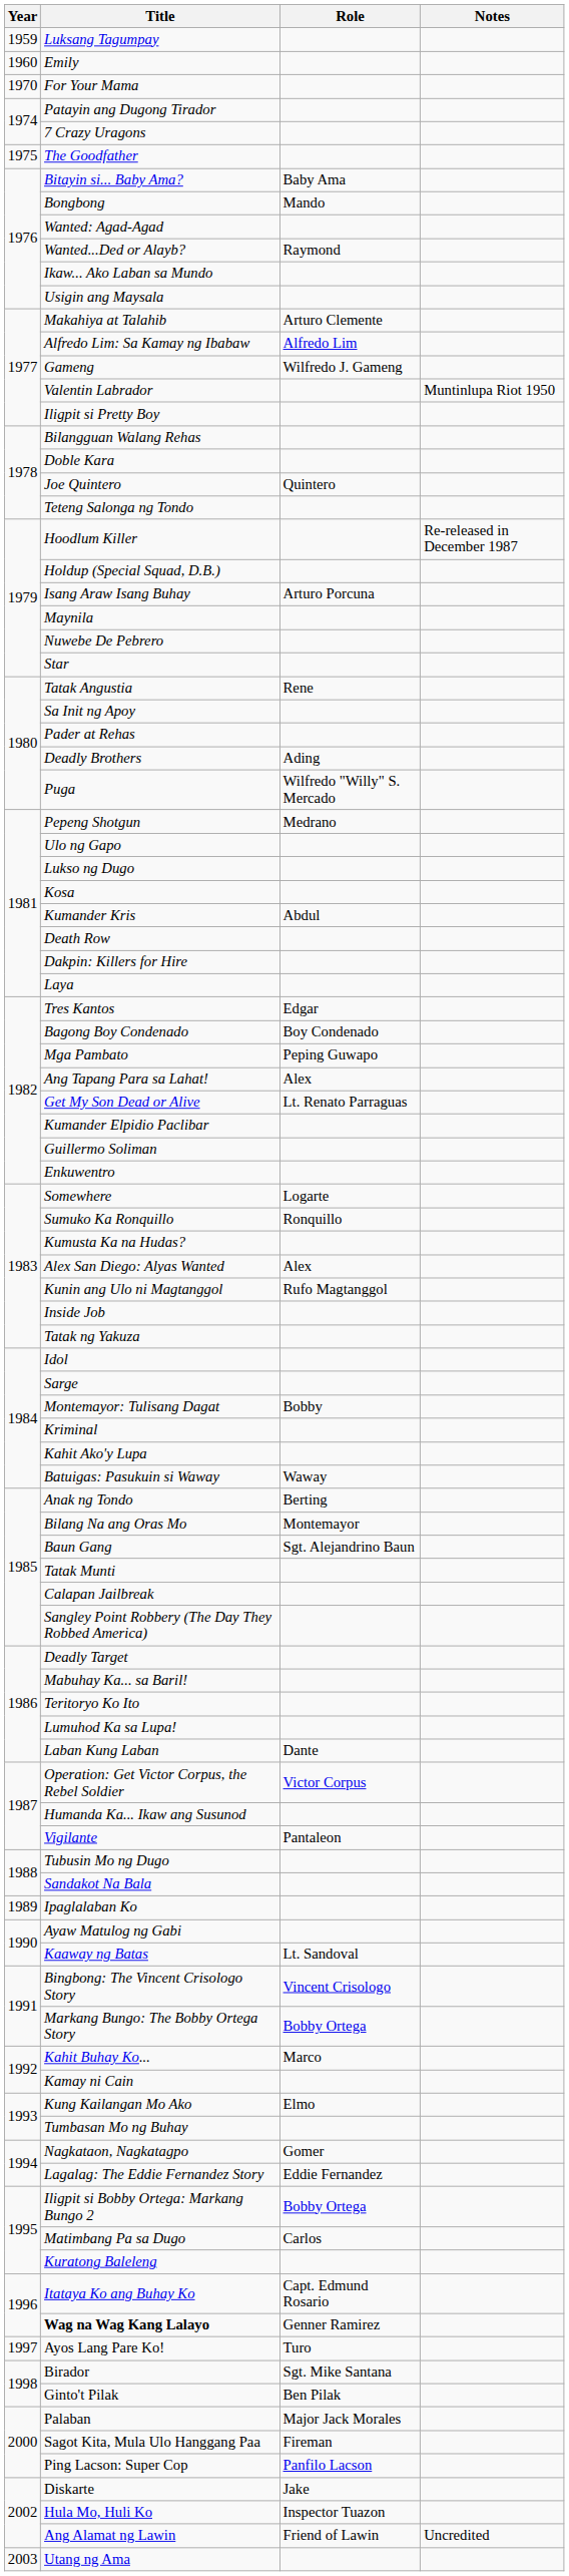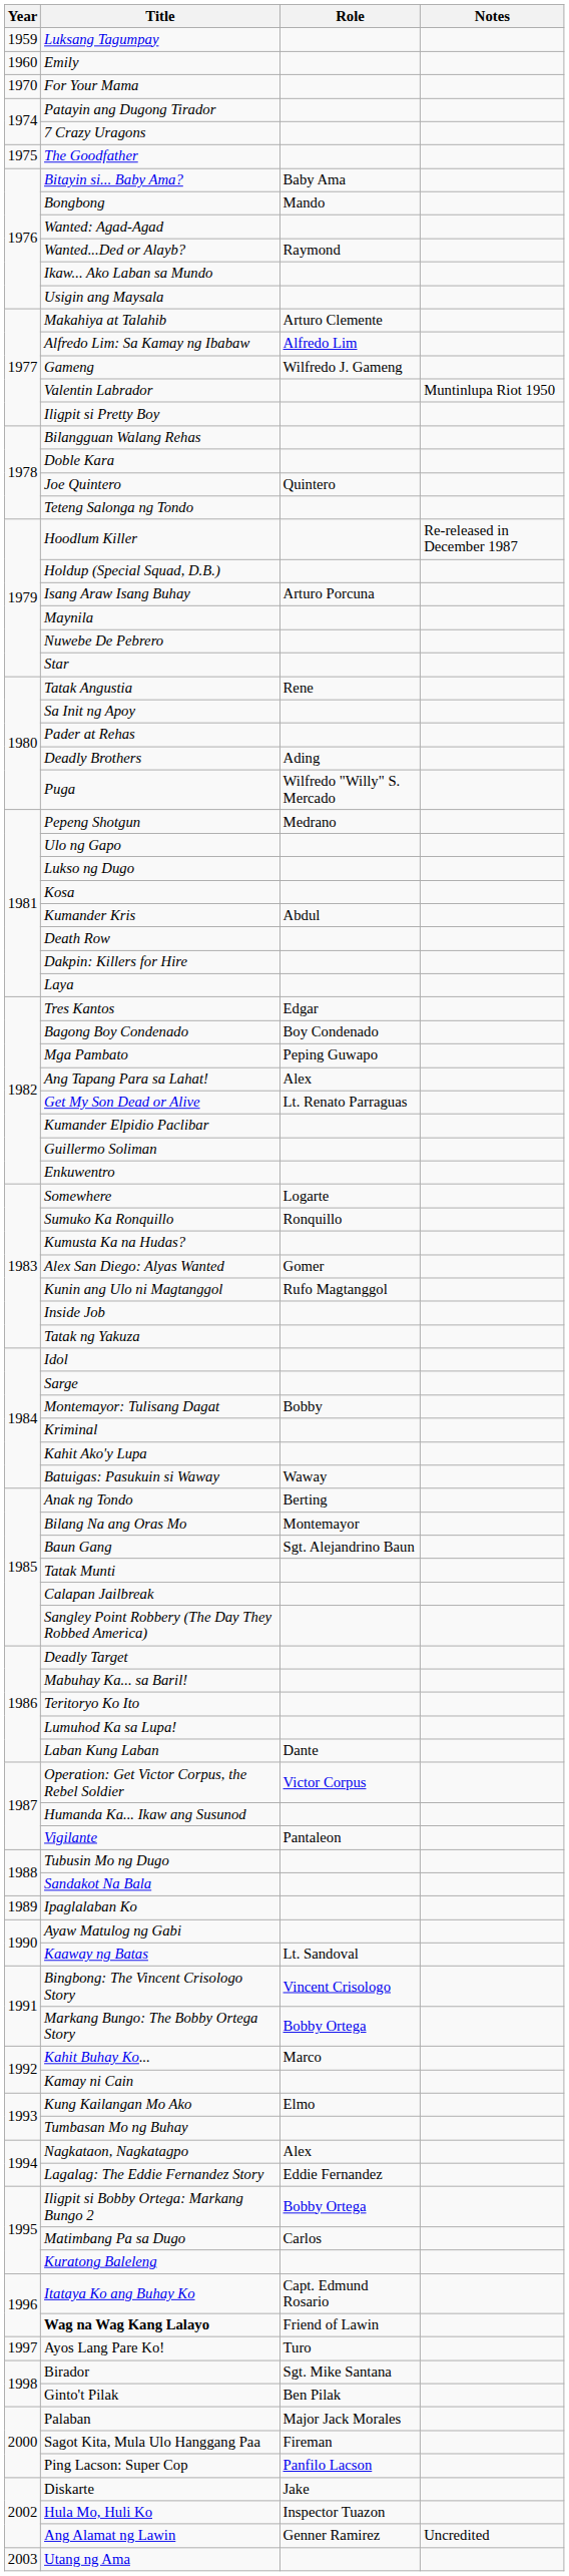 <table class="wikitable">
 <tr>
 <th>Year</th>
 <th>Title</th>
 <th>Role</th>
 <th>Notes</th>
 </tr>
 <tr>
 <td>1959</td>
 <td><em><a href='#'>Luksang Tagumpay</a></em></td>
 <td></td>
 <td></td>
 </tr>
 <tr>
 <td>1960</td>
 <td><em>Emily</em></td>
 <td></td>
 <td></td>
 </tr>
 <tr>
 <td>1970</td>
 <td><em>For Your Mama</em></td>
 <td></td>
 <td></td>
 </tr>
 <tr>
 <td rowspan="2">1974</td>
 <td><em>Patayin ang Dugong Tirador</em></td>
 <td></td>
 <td></td>
 </tr>
 <tr>
 <td><em>7 Crazy Uragons</em></td>
 <td></td>
 <td></td>
 </tr>
 <tr>
 <td>1975</td>
 <td><em><a href='#'>The Goodfather</a></em></td>
 <td></td>
 <td></td>
 </tr>
 <tr>
 <td rowspan="6">1976</td>
 <td><em><a href='#'>Bitayin si... Baby Ama?</a></em></td>
 <td>Baby Ama</td>
 <td></td>
 </tr>
 <tr>
 <td><em>Bongbong</em></td>
 <td>Mando</td>
 <td></td>
 </tr>
 <tr>
 <td><em>Wanted: Agad-Agad</em></td>
 <td></td>
 <td></td>
 </tr>
 <tr>
 <td><em>Wanted...Ded or Alayb?</em></td>
 <td>Raymond</td>
 <td></td>
 </tr>
 <tr>
 <td><em>Ikaw... Ako Laban sa Mundo</em></td>
 <td></td>
 <td></td>
 </tr>
 <tr>
 <td><em>Usigin ang Maysala</em></td>
 <td></td>
 <td></td>
 </tr>
 <tr>
 <td rowspan="5">1977</td>
 <td><em>Makahiya at Talahib</em></td>
 <td>Arturo Clemente</td>
 <td></td>
 </tr>
 <tr>
 <td><em>Alfredo Lim: Sa Kamay ng Ibabaw</em></td>
 <td><a href='#'>Alfredo Lim</a></td>
 <td></td>
 </tr>
 <tr>
 <td><em>Gameng</em></td>
 <td>Wilfredo J. Gameng</td>
 <td></td>
 </tr>
 <tr>
 <td><em>Valentin Labrador</em></td>
 <td></td>
 <td>Muntinlupa Riot 1950</td>
 </tr>
 <tr>
 <td><em>Iligpit si Pretty Boy</em></td>
 <td></td>
 <td></td>
 </tr>
 <tr>
 <td rowspan="4">1978</td>
 <td><em>Bilangguan Walang Rehas</em> </td>
 <td></td>
 <td></td>
 </tr>
 <tr>
 <td><em>Doble Kara</em> </td>
 <td></td>
 <td></td>
 </tr>
 <tr>
 <td><em>Joe Quintero</em></td>
 <td>Quintero</td>
 <td></td>
 </tr>
 <tr>
 <td><em>Teteng Salonga ng Tondo</em></td>
 <td></td>
 <td></td>
 </tr>
 <tr>
 <td rowspan="6">1979</td>
 <td><em>Hoodlum Killer</em> </td>
 <td></td>
 <td>Re-released in December 1987</td>
 </tr>
 <tr>
 <td><em>Holdup (Special Squad, D.B.)</em> </td>
 <td></td>
 <td></td>
 </tr>
 <tr>
 <td><em>Isang Araw Isang Buhay</em></td>
 <td>Arturo Porcuna</td>
 <td></td>
 </tr>
 <tr>
 <td><em>Maynila</em></td>
 <td></td>
 <td></td>
 </tr>
 <tr>
 <td><em>Nuwebe De Pebrero</em></td>
 <td></td>
 <td></td>
 </tr>
 <tr>
 <td><em>Star</em></td>
 <td></td>
 <td></td>
 </tr>
 <tr>
 <td rowspan="5">1980</td>
 <td><em>Tatak Angustia</em></td>
 <td>Rene</td>
 <td></td>
 </tr>
 <tr>
 <td><em>Sa Init ng Apoy</em></td>
 <td></td>
 <td></td>
 </tr>
 <tr>
 <td><em>Pader at Rehas</em></td>
 <td></td>
 <td></td>
 </tr>
 <tr>
 <td><em>Deadly Brothers</em></td>
 <td>Ading</td>
 <td></td>
 </tr>
 <tr>
 <td><em>Puga</em></td>
 <td>Wilfredo "Willy" S. Mercado</td>
 <td></td>
 </tr>
 <tr>
 <td rowspan="8">1981</td>
 <td><em>Pepeng Shotgun</em></td>
 <td>Medrano</td>
 <td></td>
 </tr>
 <tr>
 <td><em>Ulo ng Gapo</em></td>
 <td></td>
 <td></td>
 </tr>
 <tr>
 <td><em>Lukso ng Dugo</em></td>
 <td></td>
 <td></td>
 </tr>
 <tr>
 <td><em>Kosa</em></td>
 <td></td>
 <td></td>
 </tr>
 <tr>
 <td><em>Kumander Kris</em></td>
 <td>Abdul</td>
 <td></td>
 </tr>
 <tr>
 <td><em>Death Row</em></td>
 <td></td>
 <td></td>
 </tr>
 <tr>
 <td><em>Dakpin: Killers for Hire</em></td>
 <td></td>
 <td></td>
 </tr>
 <tr>
 <td><em>Laya</em></td>
 <td></td>
 <td></td>
 </tr>
 <tr>
 <td rowspan="8">1982</td>
 <td><em>Tres Kantos</em></td>
 <td>Edgar</td>
 <td></td>
 </tr>
 <tr>
 <td><em>Bagong Boy Condenado</em></td>
 <td>Boy Condenado</td>
 <td></td>
 </tr>
 <tr>
 <td><em>Mga Pambato</em></td>
 <td>Peping Guwapo</td>
 <td></td>
 </tr>
 <tr>
 <td><em>Ang Tapang Para sa Lahat!</em></td>
 <td>Alex</td>
 <td></td>
 </tr>
 <tr>
 <td><em><a href='#'>Get My Son Dead or Alive</a></em></td>
 <td>Lt. Renato Parraguas</td>
 <td></td>
 </tr>
 <tr>
 <td><em>Kumander Elpidio Paclibar</em></td>
 <td></td>
 <td></td>
 </tr>
 <tr>
 <td><em>Guillermo Soliman</em></td>
 <td></td>
 <td></td>
 </tr>
 <tr>
 <td><em>Enkuwentro</em></td>
 <td></td>
 <td></td>
 </tr>
 <tr>
 <td rowspan="7">1983</td>
 <td><em>Somewhere</em></td>
 <td>Logarte</td>
 <td></td>
 </tr>
 <tr>
 <td><em>Sumuko Ka Ronquillo</em></td>
 <td>Ronquillo</td>
 <td></td>
 </tr>
 <tr>
 <td><em>Kumusta Ka na Hudas?</em></td>
 <td></td>
 <td></td>
 </tr>
 <tr>
 <td><em>Alex San Diego: Alyas Wanted</em></td>
-<td>Alex</td>
+<td>Gomer</td>
 <td></td>
 </tr>
 <tr>
 <td><em>Kunin ang Ulo ni Magtanggol</em></td>
 <td>Rufo Magtanggol</td>
 <td></td>
 </tr>
 <tr>
 <td><em>Inside Job</em></td>
 <td></td>
 <td></td>
 </tr>
 <tr>
 <td><em>Tatak ng Yakuza</em> </td>
 <td></td>
 <td></td>
 </tr>
 <tr>
 <td rowspan="6">1984</td>
 <td><em>Idol</em></td>
 <td></td>
 <td></td>
 </tr>
 <tr>
 <td><em>Sarge</em></td>
 <td></td>
 <td></td>
 </tr>
 <tr>
 <td><em>Montemayor: Tulisang Dagat</em></td>
 <td>Bobby</td>
 <td></td>
 </tr>
 <tr>
 <td><em>Kriminal</em></td>
 <td></td>
 <td></td>
 </tr>
 <tr>
 <td><em>Kahit Ako'y Lupa</em></td>
 <td></td>
 <td></td>
 </tr>
 <tr>
 <td><em>Batuigas: Pasukuin si Waway</em></td>
 <td>Waway</td>
 <td></td>
 </tr>
 <tr>
 <td rowspan="6">1985</td>
 <td><em>Anak ng Tondo</em></td>
 <td>Berting</td>
 <td></td>
 </tr>
 <tr>
 <td><em>Bilang Na ang Oras Mo</em></td>
 <td>Montemayor</td>
 <td></td>
 </tr>
 <tr>
 <td><em>Baun Gang</em></td>
 <td>Sgt. Alejandrino Baun</td>
 <td></td>
 </tr>
 <tr>
 <td><em>Tatak Munti</em></td>
 <td></td>
 <td></td>
 </tr>
 <tr>
 <td><em>Calapan Jailbreak</em></td>
 <td></td>
 <td></td>
 </tr>
 <tr>
 <td><em>Sangley Point Robbery (The Day They Robbed America)</em></td>
 <td></td>
 <td></td>
 </tr>
 <tr>
 <td rowspan="5">1986</td>
 <td><em>Deadly Target</em> </td>
 <td></td>
 <td></td>
 </tr>
 <tr>
 <td><em>Mabuhay Ka... sa Baril!</em> </td>
 <td></td>
 <td></td>
 </tr>
 <tr>
 <td><em>Teritoryo Ko Ito</em></td>
 <td></td>
 <td></td>
 </tr>
 <tr>
 <td><em>Lumuhod Ka sa Lupa!</em></td>
 <td></td>
 <td></td>
 </tr>
 <tr>
 <td><em>Laban Kung Laban</em></td>
 <td>Dante</td>
 <td></td>
 </tr>
 <tr>
 <td rowspan="3">1987</td>
 <td><em>Operation: Get Victor Corpus, the Rebel Soldier</em></td>
 <td><a href='#'>Victor Corpus</a></td>
 <td></td>
 </tr>
 <tr>
 <td><em>Humanda Ka... Ikaw ang Susunod</em></td>
 <td></td>
 <td></td>
 </tr>
 <tr>
 <td><em><a href='#'>Vigilante</a></em></td>
 <td>Pantaleon</td>
 <td></td>
 </tr>
 <tr>
 <td rowspan="2">1988</td>
 <td><em>Tubusin Mo ng Dugo</em></td>
 <td></td>
 <td></td>
 </tr>
 <tr>
 <td><em><a href='#'>Sandakot Na Bala</a></em></td>
 <td></td>
 <td></td>
 </tr>
 <tr>
 <td>1989</td>
 <td><em>Ipaglalaban Ko</em></td>
 <td></td>
 <td></td>
 </tr>
 <tr>
 <td rowspan="2">1990</td>
 <td><em>Ayaw Matulog ng Gabi</em></td>
 <td></td>
 <td></td>
 </tr>
 <tr>
 <td><em><a href='#'>Kaaway ng Batas</a></em></td>
 <td>Lt. Sandoval</td>
 <td></td>
 </tr>
 <tr>
 <td rowspan="2">1991</td>
 <td><em>Bingbong: The Vincent Crisologo Story</em></td>
 <td><a href='#'>Vincent Crisologo</a></td>
 <td></td>
 </tr>
 <tr>
 <td><em>Markang Bungo: The Bobby Ortega Story</em></td>
 <td><a href='#'>Bobby Ortega</a></td>
 <td></td>
 </tr>
 <tr>
 <td rowspan="2">1992</td>
 <td><em><a href='#'>Kahit Buhay Ko</a>...</em></td>
 <td>Marco</td>
 <td></td>
 </tr>
 <tr>
 <td><em>Kamay ni Cain</em></td>
 <td></td>
 <td></td>
 </tr>
 <tr>
 <td rowspan="2">1993</td>
 <td><em>Kung Kailangan Mo Ako</em></td>
 <td>Elmo</td>
 <td></td>
 </tr>
 <tr>
 <td><em>Tumbasan Mo ng Buhay</em></td>
 <td></td>
 <td></td>
 </tr>
 <tr>
 <td rowspan="2">1994</td>
 <td><em>Nagkataon, Nagkatagpo</em></td>
-<td>Gomer</td>
+<td>Alex</td>
 <td></td>
 </tr>
 <tr>
 <td><em>Lagalag: The Eddie Fernandez Story</em></td>
 <td>Eddie Fernandez</td>
 <td></td>
 </tr>
 <tr>
 <td rowspan="3">1995</td>
 <td><em>Iligpit si Bobby Ortega: Markang Bungo 2</em></td>
 <td><a href='#'>Bobby Ortega</a></td>
 <td></td>
 </tr>
 <tr>
 <td><em>Matimbang Pa sa Dugo</em></td>
 <td>Carlos</td>
 <td></td>
 </tr>
 <tr>
 <td><em><a href='#'>Kuratong Baleleng</a></em></td>
 <td></td>
 <td></td>
 </tr>
 <tr>
 <td rowspan="2">1996</td>
 <td><em><a href='#'>Itataya Ko ang Buhay Ko</a></em></td>
 <td>Capt. Edmund Rosario</td>
 <td></td>
 </tr>
 <tr>
 <td><strong>Wag na Wag Kang Lalayo<em></td>
-<td>Genner Ramirez</td>
+<td>Friend of Lawin</td>
 <td></td>
 </tr>
 <tr>
 <td>1997</td>
 <td></em>Ayos Lang Pare Ko!<em></td>
 <td>Turo</td>
 <td></td>
 </tr>
 <tr>
 <td rowspan="2">1998</td>
 <td></em>Birador<em></td>
 <td>Sgt. Mike Santana</td>
 <td></td>
 </tr>
 <tr>
 <td></em>Ginto't Pilak<em></td>
 <td>Ben Pilak</td>
 <td></td>
 </tr>
 <tr>
 <td rowspan="3">2000</td>
 <td></em>Palaban<em></td>
 <td>Major Jack Morales</td>
 <td></td>
 </tr>
 <tr>
 <td></em>Sagot Kita, Mula Ulo Hanggang Paa<em></td>
 <td>Fireman</td>
 <td></td>
 </tr>
 <tr>
 <td></em>Ping Lacson: Super Cop<em></td>
 <td><a href='#'>Panfilo Lacson</a></td>
 <td></td>
 </tr>
 <tr>
 <td rowspan="3">2002</td>
 <td></em>Diskarte<em></td>
 <td>Jake</td>
 <td></td>
 </tr>
 <tr>
 <td></em><a href='#'>Hula Mo, Huli Ko</a><em></td>
 <td>Inspector Tuazon</td>
 <td></td>
 </tr>
 <tr>
 <td></em><a href='#'>Ang Alamat ng Lawin</a><em></td>
-<td>Friend of Lawin</td>
+<td>Genner Ramirez</td>
 <td>Uncredited</td>
 </tr>
 <tr>
 <td>2003</td>
 <td></em><a href='#'>Utang ng Ama</a><em></td>
 <td></td>
 <td></td>
 </tr>
 </table>
